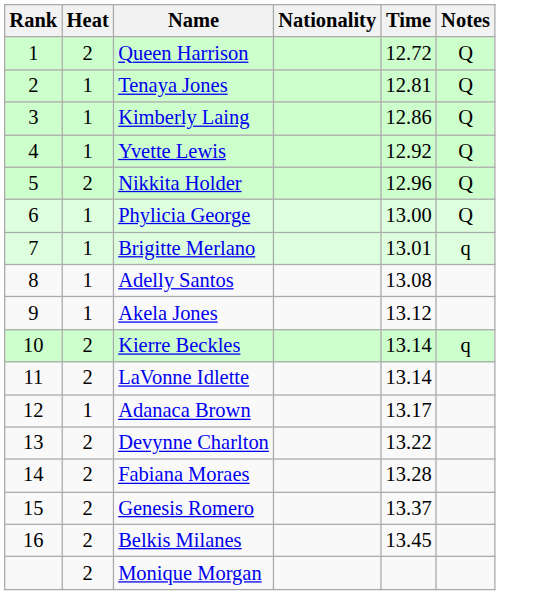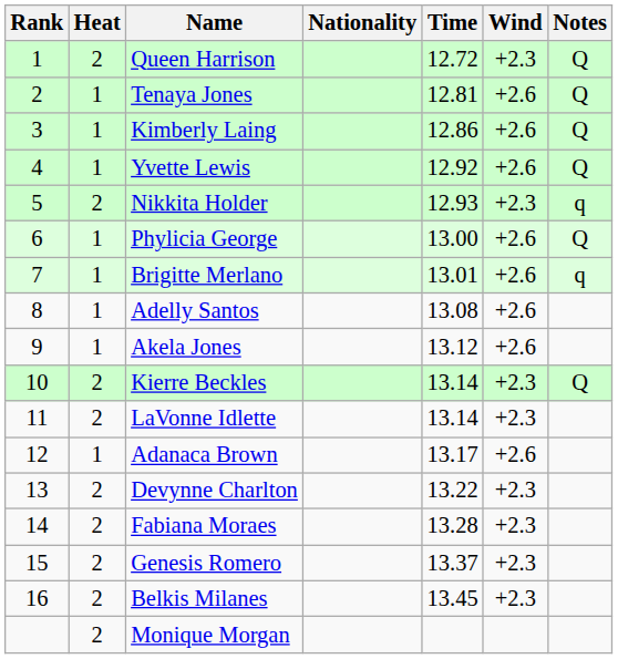 <table class="wikitable sortable" style="text-align:center">
 <tr>
 <th>Rank</th>
 <th>Heat</th>
 <th>Name</th>
 <th>Nationality</th>
 <th>Time</th>
+<th>Wind</th>
 <th>Notes</th>
 </tr>
 <tr bgcolor=ccffcc>
 <td>1</td>
 <td>2</td>
 <td align=left><a href='#'>Queen Harrison</a></td>
 <td align=left></td>
 <td>12.72</td>
+<td>+2.3</td>
 <td>Q</td>
 </tr>
 <tr bgcolor=ccffcc>
 <td>2</td>
 <td>1</td>
 <td align=left><a href='#'>Tenaya Jones</a></td>
 <td align=left></td>
 <td>12.81</td>
+<td>+2.6</td>
 <td>Q</td>
 </tr>
 <tr bgcolor=ccffcc>
 <td>3</td>
 <td>1</td>
 <td align=left><a href='#'>Kimberly Laing</a></td>
 <td align=left></td>
 <td>12.86</td>
+<td>+2.6</td>
 <td>Q</td>
 </tr>
 <tr bgcolor=ccffcc>
 <td>4</td>
 <td>1</td>
 <td align=left><a href='#'>Yvette Lewis</a></td>
 <td align=left></td>
 <td>12.92</td>
+<td>+2.6</td>
 <td>Q</td>
 </tr>
 <tr bgcolor=ccffcc>
 <td>5</td>
 <td>2</td>
 <td align=left><a href='#'>Nikkita Holder</a></td>
 <td align=left></td>
-<td>12.96</td>
-<td>Q</td>
+<td>12.93</td>
+<td>+2.3</td>
+<td>q</td>
 </tr>
 <tr bgcolor=ddffdd>
 <td>6</td>
 <td>1</td>
 <td align=left><a href='#'>Phylicia George</a></td>
 <td align=left></td>
 <td>13.00</td>
+<td>+2.6</td>
 <td>Q</td>
 </tr>
 <tr bgcolor=ddffdd>
 <td>7</td>
 <td>1</td>
 <td align=left><a href='#'>Brigitte Merlano</a></td>
 <td align=left></td>
 <td>13.01</td>
+<td>+2.6</td>
 <td>q</td>
 </tr>
 <tr>
 <td>8</td>
 <td>1</td>
 <td align=left><a href='#'>Adelly Santos</a></td>
 <td align=left></td>
 <td>13.08</td>
+<td>+2.6</td>
 <td></td>
 </tr>
 <tr>
 <td>9</td>
 <td>1</td>
 <td align=left><a href='#'>Akela Jones</a></td>
 <td align=left></td>
 <td>13.12</td>
+<td>+2.6</td>
 <td></td>
 </tr>
 <tr bgcolor=ccffcc>
 <td>10</td>
 <td>2</td>
 <td align=left><a href='#'>Kierre Beckles</a></td>
 <td align=left></td>
 <td>13.14</td>
-<td>q</td>
+<td>+2.3</td>
+<td>Q</td>
 </tr>
 <tr>
 <td>11</td>
 <td>2</td>
 <td align=left><a href='#'>LaVonne Idlette</a></td>
 <td align=left></td>
 <td>13.14</td>
+<td>+2.3</td>
 <td></td>
 </tr>
 <tr>
 <td>12</td>
 <td>1</td>
 <td align=left><a href='#'>Adanaca Brown</a></td>
 <td align=left></td>
 <td>13.17</td>
+<td>+2.6</td>
 <td></td>
 </tr>
 <tr>
 <td>13</td>
 <td>2</td>
 <td align=left><a href='#'>Devynne Charlton</a></td>
 <td align=left></td>
 <td>13.22</td>
+<td>+2.3</td>
 <td></td>
 </tr>
 <tr>
 <td>14</td>
 <td>2</td>
 <td align=left><a href='#'>Fabiana Moraes</a></td>
 <td align=left></td>
 <td>13.28</td>
+<td>+2.3</td>
 <td></td>
 </tr>
 <tr>
 <td>15</td>
 <td>2</td>
 <td align=left><a href='#'>Genesis Romero</a></td>
 <td align=left></td>
 <td>13.37</td>
+<td>+2.3</td>
 <td></td>
 </tr>
 <tr>
 <td>16</td>
 <td>2</td>
 <td align=left><a href='#'>Belkis Milanes</a></td>
 <td align=left></td>
 <td>13.45</td>
+<td>+2.3</td>
 <td></td>
 </tr>
 <tr>
 <td></td>
 <td>2</td>
 <td align=left><a href='#'>Monique Morgan</a></td>
 <td align=left></td>
 <td></td>
 <td></td>
+<td></td>
 </tr>
 </table>
